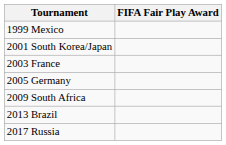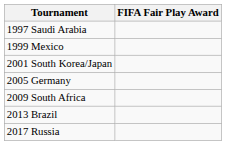 <table class=wikitable>
 <tr>
 <th>Tournament</th>
 <th>FIFA Fair Play Award</th>
+</tr>
+<tr>
+<td>1997 Saudi Arabia</td>
+<td></td>
 </tr>
 <tr>
 <td>1999 Mexico</td>
 <td><br></td>
 </tr>
 <tr>
 <td>2001 South Korea/Japan</td>
-<td></td>
-</tr>
-<tr>
-<td>2003 France</td>
 <td></td>
 </tr>
 <tr>
 <td>2005 Germany</td>
 <td></td>
 </tr>
 <tr>
 <td>2009 South Africa</td>
 <td></td>
 </tr>
 <tr>
 <td>2013 Brazil</td>
 <td></td>
 </tr>
 <tr>
 <td>2017 Russia</td>
 <td></td>
 </tr>
 </table>
